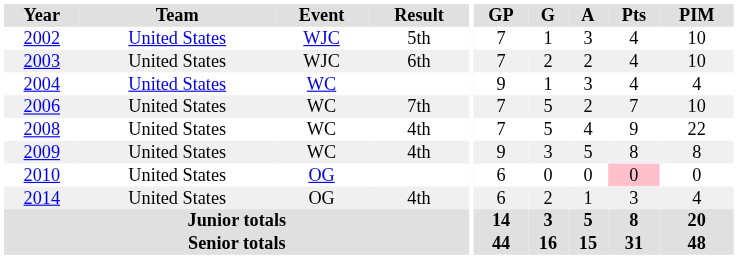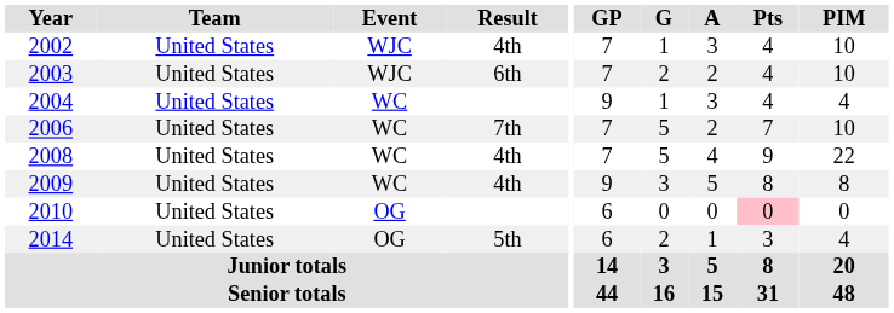 <table border="0" cellpadding="1" cellspacing="0" ID="Table3" style="text-align:center; width:40em">
 <tr ALIGN="center" bgcolor="#e0e0e0">
 <th>Year</th>
 <th>Team</th>
 <th>Event</th>
 <th>Result</th>
 <th rowspan="99" bgcolor="#ffffff"></th>
 <th>GP</th>
 <th>G</th>
 <th>A</th>
 <th>Pts</th>
 <th>PIM</th>
 </tr>
 <tr>
 <td><a href='#'>2002</a></td>
 <td><a href='#'>United States</a></td>
 <td><a href='#'>WJC</a></td>
-<td>5th</td>
+<td>4th</td>
 <td>7</td>
 <td>1</td>
 <td>3</td>
 <td>4</td>
 <td>10</td>
 </tr>
 <tr style="background: #f0f0f0;">
 <td><a href='#'>2003</a></td>
 <td>United States</td>
 <td>WJC</td>
 <td>6th</td>
 <td>7</td>
 <td>2</td>
 <td>2</td>
 <td>4</td>
 <td>10</td>
 </tr>
 <tr>
 <td><a href='#'>2004</a></td>
 <td><a href='#'>United States</a></td>
 <td><a href='#'>WC</a></td>
 <td></td>
 <td>9</td>
 <td>1</td>
 <td>3</td>
 <td>4</td>
 <td>4</td>
 </tr>
 <tr style="background: #f0f0f0;">
 <td><a href='#'>2006</a></td>
 <td>United States</td>
 <td>WC</td>
 <td>7th</td>
 <td>7</td>
 <td>5</td>
 <td>2</td>
 <td>7</td>
 <td>10</td>
 </tr>
 <tr>
 <td><a href='#'>2008</a></td>
 <td>United States</td>
 <td>WC</td>
 <td>4th</td>
 <td>7</td>
 <td>5</td>
 <td>4</td>
 <td>9</td>
 <td>22</td>
 </tr>
 <tr style="background: #f0f0f0;">
 <td><a href='#'>2009</a></td>
 <td>United States</td>
 <td>WC</td>
 <td>4th</td>
 <td>9</td>
 <td>3</td>
 <td>5</td>
 <td>8</td>
 <td>8</td>
 </tr>
 <tr>
 <td><a href='#'>2010</a></td>
 <td>United States</td>
 <td><a href='#'>OG</a></td>
 <td></td>
 <td>6</td>
 <td>0</td>
 <td>0</td>
 <td style="background: pink;">0</td>
 <td>0</td>
 </tr>
 <tr style="background: #f0f0f0;">
 <td><a href='#'>2014</a></td>
 <td>United States</td>
 <td>OG</td>
-<td>4th</td>
+<td>5th</td>
 <td>6</td>
 <td>2</td>
 <td>1</td>
 <td>3</td>
 <td>4</td>
 </tr>
 <tr style="background:#e0e0e0;">
 <th colspan="4">Junior totals</th>
 <th>14</th>
 <th>3</th>
 <th>5</th>
 <th>8</th>
 <th>20</th>
 </tr>
 <tr style="background:#e0e0e0;">
 <th colspan=4>Senior totals</th>
 <th>44</th>
 <th>16</th>
 <th>15</th>
 <th>31</th>
 <th>48</th>
 </tr>
 </table>
